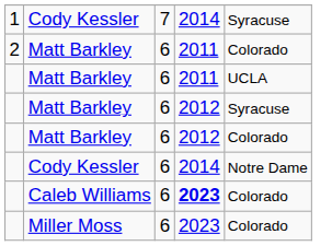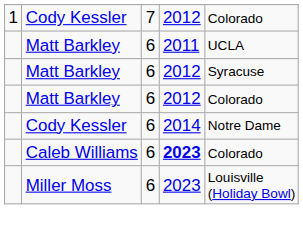 <table class="wikitable">
 <tr>
 </tr>
 <tr>
 <td>1</td>
 <td><a href='#'>Cody Kessler</a></td>
 <td>7</td>
-<td><a href='#'>2014</a></td>
-<td style="font-size:80%;">Syracuse</td>
-</tr>
-<tr>
-<td>2</td>
-<td><a href='#'>Matt Barkley</a></td>
-<td>6</td>
-<td><a href='#'>2011</a></td>
+<td><a href='#'>2012</a></td>
 <td style="font-size:80%;">Colorado</td>
 </tr>
 <tr>
 <td></td>
 <td><a href='#'>Matt Barkley</a></td>
 <td>6</td>
 <td><a href='#'>2011</a></td>
 <td style="font-size:80%;">UCLA</td>
 </tr>
 <tr>
 <td></td>
 <td><a href='#'>Matt Barkley</a></td>
 <td>6</td>
 <td><a href='#'>2012</a></td>
 <td style="font-size:80%;">Syracuse</td>
 </tr>
 <tr>
 <td></td>
 <td><a href='#'>Matt Barkley</a></td>
 <td>6</td>
 <td><a href='#'>2012</a></td>
 <td style="font-size:80%;">Colorado</td>
 </tr>
 <tr>
 <td></td>
 <td><a href='#'>Cody Kessler</a></td>
 <td>6</td>
 <td><a href='#'>2014</a></td>
 <td style="font-size:80%;">Notre Dame</td>
 </tr>
 <tr>
 <td></td>
 <td><a href='#'>Caleb Williams</a></td>
 <td>6</td>
 <td><strong><a href='#'>2023</a></strong></td>
 <td style="font-size:80%;">Colorado</td>
 </tr>
 <tr>
 <td></td>
 <td><a href='#'>Miller Moss</a></td>
 <td>6</td>
 <td><a href='#'>2023</a></td>
-<td style="font-size:80%;">Colorado</td>
+<td style="font-size:80%;">Louisville<br>(<a href='#'>Holiday Bowl</a>)</td>
 </tr>
 </table>
